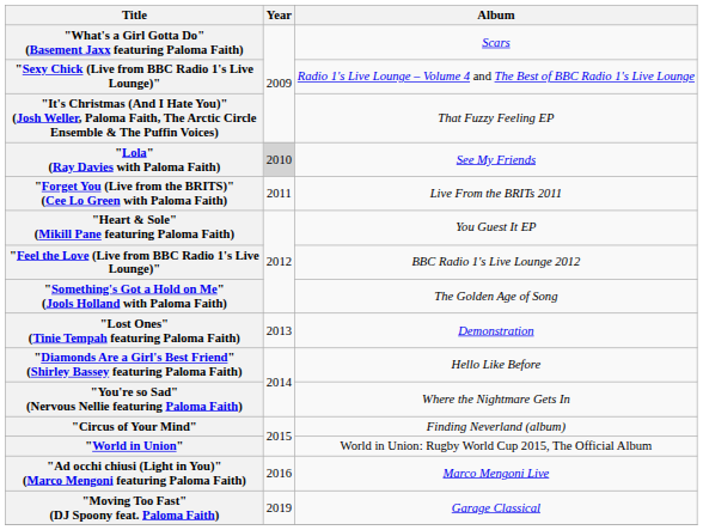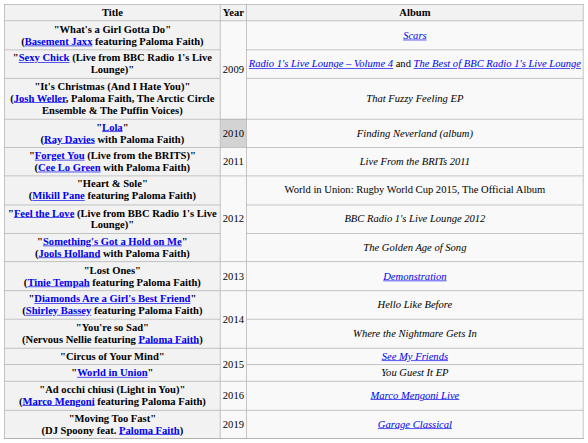 <table class="wikitable plainrowheaders" style="text-align:center;">
 <tr>
 <th scope="col" style="width:20em;">Title</th>
 <th scope="col" style="width:1em;">Year</th>
 <th scope="col">Album</th>
 </tr>
 <tr>
 <th scope="row">"What's a Girl Gotta Do"<br><span>(<a href='#'>Basement Jaxx</a> featuring Paloma Faith)</span></th>
 <td rowspan="3">2009</td>
 <td><em><a href='#'>Scars</a></em></td>
 </tr>
 <tr>
 <th scope="row">"<a href='#'>Sexy Chick</a> (Live from BBC Radio 1's Live Lounge)"</th>
 <td><em><a href='#'>Radio 1's Live Lounge – Volume 4</a></em> and <em><a href='#'>The Best of BBC Radio 1's Live Lounge</a></em></td>
 </tr>
 <tr>
 <th scope="row">"It's Christmas (And I Hate You)"<br><span>(<a href='#'>Josh Weller</a>, Paloma Faith, The Arctic Circle Ensemble & The Puffin Voices)</span></th>
 <td><em>That Fuzzy Feeling EP</em></td>
 </tr>
 <tr>
 <th scope="row">"<a href='#'>Lola</a>"<br><span>(<a href='#'>Ray Davies</a> with Paloma Faith)</span></th>
 <td style="background: lightgrey;">2010</td>
-<td><em><a href='#'>See My Friends</a></em></td>
+<td><em>Finding Neverland (album)</em></td>
 </tr>
 <tr>
 <th scope="row">"<a href='#'>Forget You</a> (Live from the BRITS)"<br><span>(<a href='#'>Cee Lo Green</a> with Paloma Faith)</span></th>
 <td>2011</td>
 <td><em>Live From the BRITs 2011</em></td>
 </tr>
 <tr>
 <th scope="row">"Heart & Sole"<br><span>(<a href='#'>Mikill Pane</a> featuring Paloma Faith)</span></th>
 <td rowspan="3">2012</td>
-<td><em>You Guest It EP</em></td>
+<td>World in Union: Rugby World Cup 2015, The Official Album</td>
 </tr>
 <tr>
 <th scope="row">"<a href='#'>Feel the Love</a> (Live from BBC Radio 1's Live Lounge)"</th>
 <td><em>BBC Radio 1's Live Lounge 2012</em></td>
 </tr>
 <tr>
 <th scope="row">"<a href='#'>Something's Got a Hold on Me</a>"<br><span>(<a href='#'>Jools Holland</a> with Paloma Faith)</span></th>
 <td><em>The Golden Age of Song</em></td>
 </tr>
 <tr>
 <th scope="row">"Lost Ones"<br><span>(<a href='#'>Tinie Tempah</a> featuring Paloma Faith)</span></th>
 <td>2013</td>
 <td><em><a href='#'>Demonstration</a></em></td>
 </tr>
 <tr>
 <th scope="row">"<a href='#'>Diamonds Are a Girl's Best Friend</a>"<br><span>(<a href='#'>Shirley Bassey</a> featuring Paloma Faith)</span></th>
 <td rowspan="2">2014</td>
 <td><em>Hello Like Before</em></td>
 </tr>
 <tr>
 <th scope="row">"You're so Sad"<br><span>(Nervous Nellie featuring <a href='#'>Paloma Faith</a>)</span></th>
 <td><em>Where the Nightmare Gets In</em></td>
 </tr>
 <tr>
 <th scope="row">"Circus of Your Mind"</th>
 <td rowspan="2">2015</td>
-<td><em>Finding Neverland (album)</em></td>
+<td><em><a href='#'>See My Friends</a></em></td>
 </tr>
 <tr>
 <th scope="row">"<a href='#'>World in Union</a>"</th>
-<td>World in Union: Rugby World Cup 2015, The Official Album</td>
+<td><em>You Guest It EP</em></td>
 </tr>
 <tr>
 <th scope="row">"Ad occhi chiusi (Light in You)"<br><span>(<a href='#'>Marco Mengoni</a> featuring Paloma Faith)</span></th>
 <td>2016</td>
 <td><em><a href='#'>Marco Mengoni Live</a></em></td>
 </tr>
 <tr>
 <th scope="row">"Moving Too Fast"<br><span>(DJ Spoony feat. <a href='#'>Paloma Faith</a>)</span></th>
 <td>2019</td>
 <td><em><a href='#'>Garage Classical</a></em></td>
 </tr>
 <tr>
 </tr>
 </table>
